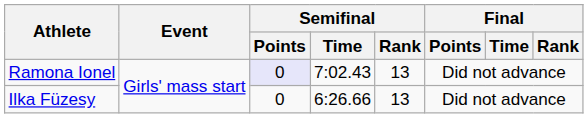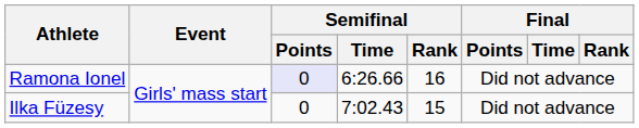 <table class="wikitable" style="font-size:90%">
 <tr>
 <th rowspan=2>Athlete</th>
 <th rowspan=2>Event</th>
 <th colspan=3>Semifinal</th>
 <th colspan=3>Final</th>
 </tr>
 <tr>
 <th>Points</th>
 <th>Time</th>
 <th>Rank</th>
 <th>Points</th>
 <th>Time</th>
 <th>Rank</th>
 </tr>
 <tr align=center>
 <td align=left><a href='#'>Ramona Ionel</a></td>
 <td align=left rowspan=2><a href='#'>Girls' mass start</a></td>
 <td style="background: lavender;">0</td>
-<td>7:02.43</td>
-<td>13</td>
+<td>6:26.66</td>
+<td>16</td>
 <td colspan=3>Did not advance</td>
 </tr>
 <tr align=center>
 <td align=left><a href='#'>Ilka Füzesy</a></td>
 <td>0</td>
-<td>6:26.66</td>
-<td>13</td>
+<td>7:02.43</td>
+<td>15</td>
 <td colspan=3>Did not advance</td>
 </tr>
 </table>
